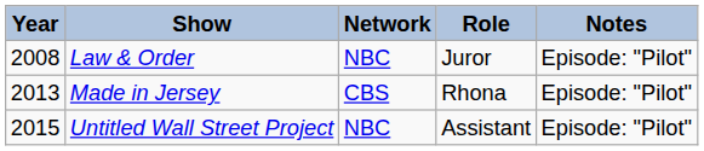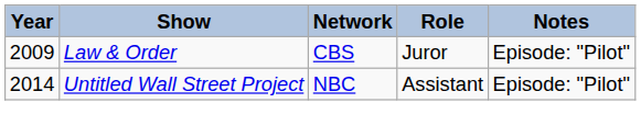 <table class="wikitable" style="font-size:95%">
 <tr style="text-align:center;">
 <th style="background:#B0C4DE;">Year</th>
 <th style="background:#B0C4DE;">Show</th>
 <th style="background:#B0C4DE;">Network</th>
 <th style="background:#B0C4DE;">Role</th>
 <th style="background:#B0C4DE;">Notes</th>
 </tr>
 <tr>
-<td>2008</td>
+<td>2009</td>
 <td><em><a href='#'>Law & Order</a></em></td>
-<td><a href='#'>NBC</a></td>
+<td><a href='#'>CBS</a></td>
 <td>Juror</td>
 <td>Episode: "Pilot"</td>
 </tr>
 <tr>
-<td>2013</td>
-<td><em><a href='#'>Made in Jersey</a></em></td>
-<td><a href='#'>CBS</a></td>
-<td>Rhona</td>
-<td>Episode: "Pilot"</td>
-</tr>
-<tr>
-<td>2015</td>
+<td>2014</td>
 <td><em><a href='#'>Untitled Wall Street Project</a></em></td>
 <td><a href='#'>NBC</a></td>
 <td>Assistant</td>
 <td>Episode: "Pilot"</td>
 </tr>
 </table>
